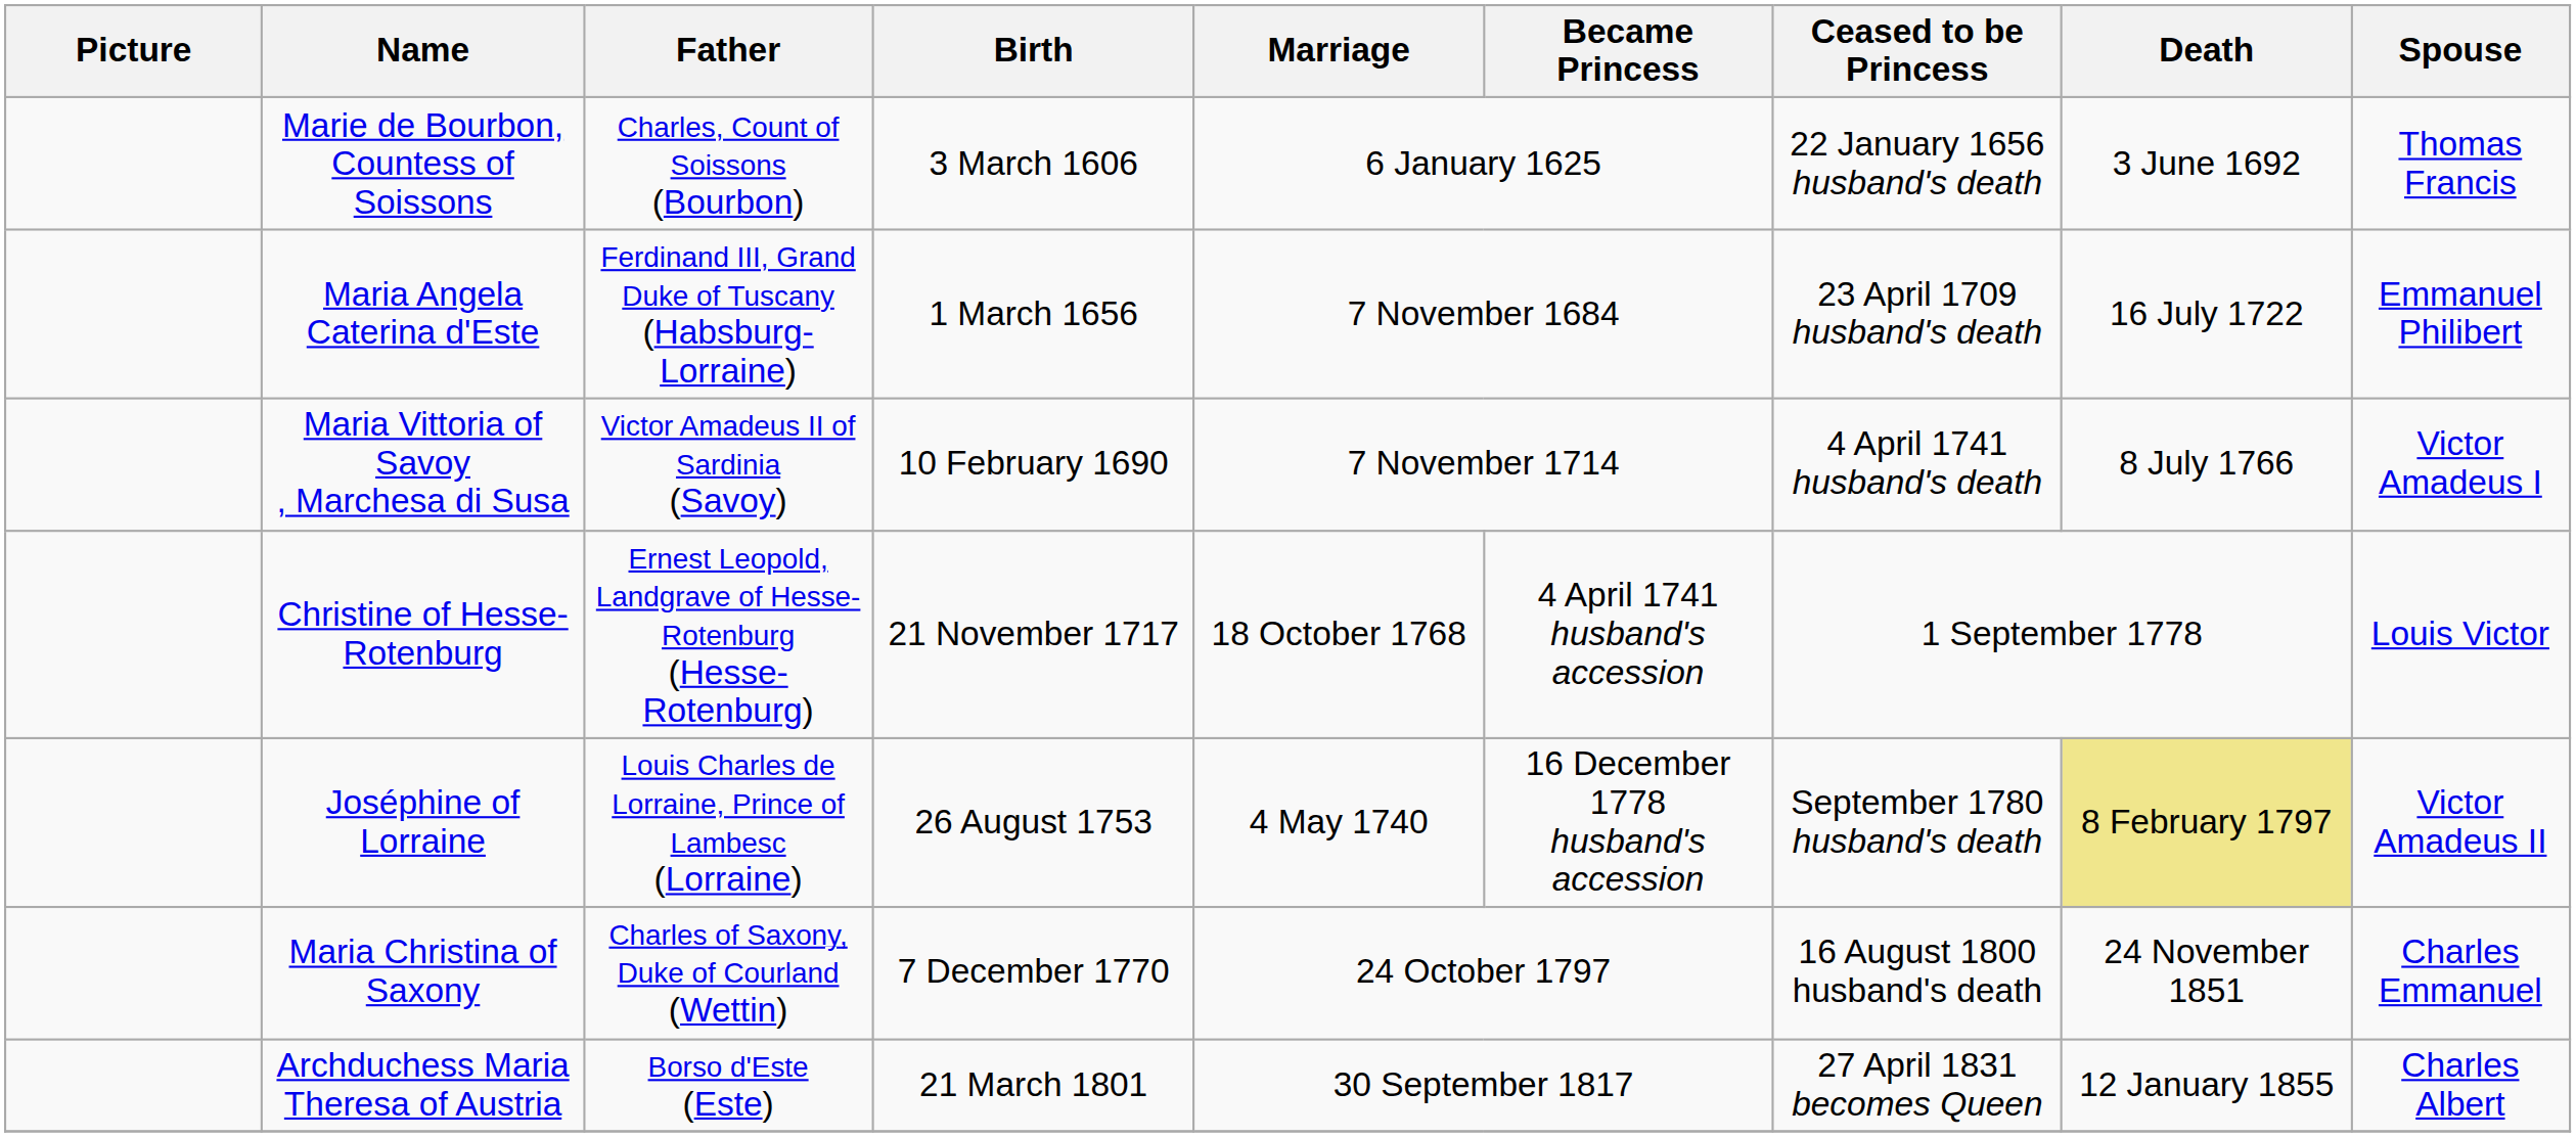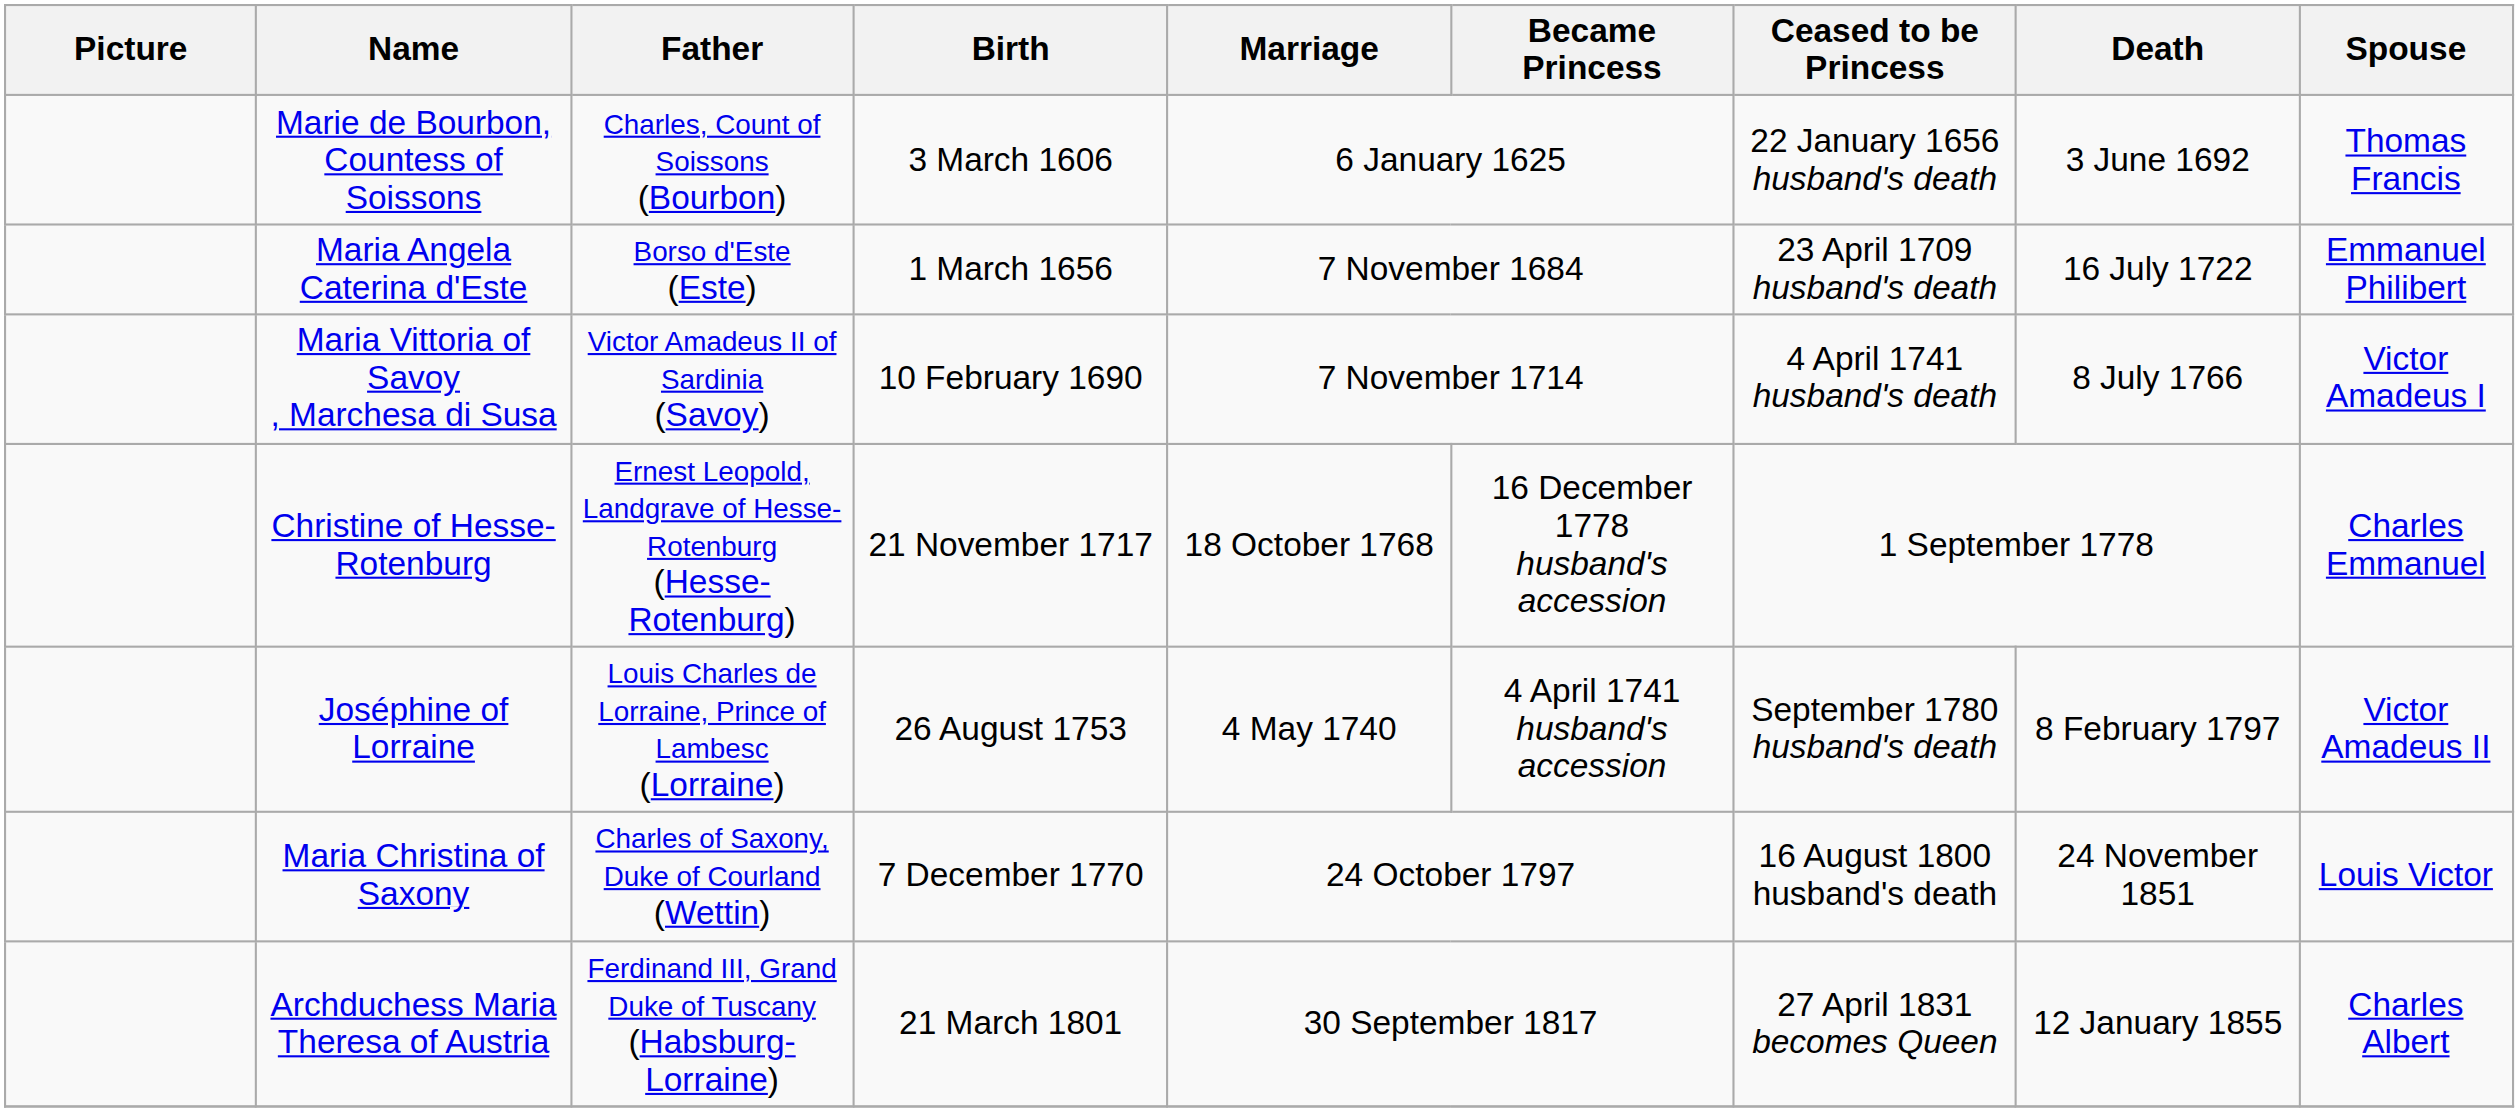 <table width=95% class="wikitable">
 <tr>
 <th width = "8%">Picture</th>
 <th width = "10%">Name</th>
 <th width = "9%">Father</th>
 <th width = "10%">Birth</th>
 <th width = "9%">Marriage</th>
 <th width = "9%">Became Princess</th>
 <th width = "9%">Ceased to be Princess</th>
 <th width = "9%">Death</th>
 <th width = "6%">Spouse</th>
 </tr>
 <tr>
 <td align="center"></td>
 <td align="center"><a href='#'>Marie de Bourbon,<br> Countess of Soissons</a></td>
 <td align="center"><small><a href='#'>Charles, Count of Soissons</a></small><br> (<a href='#'>Bourbon</a>)</td>
 <td align="center">3 March 1606</td>
 <td align="center" colspan="2">6 January 1625</td>
 <td align="center">22 January 1656<br><em>husband's death</em></td>
 <td align="center">3 June 1692</td>
 <td align="center"><a href='#'>Thomas Francis</a></td>
 </tr>
 <tr>
 <td align="center"></td>
 <td align="center"><a href='#'>Maria Angela Caterina d'Este</a></td>
-<td align="center"><small><a href='#'>Ferdinand III, Grand Duke of Tuscany</a></small><br> (<a href='#'>Habsburg-Lorraine</a>)</td>
+<td align="center"><small><a href='#'>Borso d'Este</a></small><br> (<a href='#'>Este</a>)</td>
 <td align="center">1 March 1656</td>
 <td align="center" colspan="2">7 November 1684</td>
 <td align="center">23 April 1709<br><em>husband's death</em></td>
 <td align="center">16 July 1722</td>
 <td align="center"><a href='#'>Emmanuel Philibert</a></td>
 </tr>
 <tr>
 <td align="center"></td>
 <td align="center"><a href='#'>Maria Vittoria of Savoy<br>, Marchesa di Susa</a></td>
 <td align="center"><small><a href='#'>Victor Amadeus II of Sardinia</a></small><br> (<a href='#'>Savoy</a>)</td>
 <td align="center">10 February 1690</td>
 <td align="center" colspan="2">7 November 1714</td>
 <td align="center">4 April 1741<br><em>husband's death</em></td>
 <td align="center">8 July 1766</td>
 <td align="center"><a href='#'>Victor Amadeus I</a></td>
 </tr>
 <tr>
 <td align="center"></td>
 <td align="center"><a href='#'>Christine of Hesse-Rotenburg</a></td>
 <td align="center"><small><a href='#'>Ernest Leopold, Landgrave of Hesse-Rotenburg</a></small><br> (<a href='#'>Hesse-Rotenburg</a>)</td>
 <td align="center">21 November 1717</td>
 <td align="center">18 October 1768</td>
-<td align="center">4 April 1741<br><em>husband's accession</em></td>
+<td align="center">16 December 1778<br><em>husband's accession</em></td>
 <td align="center" colspan="2">1 September 1778</td>
-<td align="center"><a href='#'>Louis Victor</a></td>
+<td align="center"><a href='#'>Charles Emmanuel</a></td>
 </tr>
 <tr>
 <td align="center"></td>
 <td align="center"><a href='#'>Joséphine of Lorraine</a></td>
 <td align="center"><small><a href='#'>Louis Charles de Lorraine, Prince of Lambesc</a></small><br> (<a href='#'>Lorraine</a>)</td>
 <td align="center">26 August 1753</td>
 <td align="center">4 May 1740</td>
-<td align="center">16 December 1778<br><em>husband's accession</em></td>
+<td align="center">4 April 1741<br><em>husband's accession</em></td>
 <td align="center">September 1780<br><em>husband's death</em></td>
-<td align="center" style="background: khaki;">8 February 1797</td>
+<td align="center">8 February 1797</td>
 <td align="center"><a href='#'>Victor Amadeus II</a></td>
 </tr>
 <tr>
 <td align="center"></td>
 <td align="center"><a href='#'>Maria Christina of Saxony</a></td>
 <td align="center"><small><a href='#'>Charles of Saxony, Duke of Courland</a></small><br> (<a href='#'>Wettin</a>)</td>
 <td align="center">7 December 1770</td>
 <td align="center" colspan="2">24 October 1797</td>
 <td align="center">16 August 1800<br>husband's death</td>
 <td align="center">24 November 1851</td>
-<td align="center"><a href='#'>Charles Emmanuel</a></td>
+<td align="center"><a href='#'>Louis Victor</a></td>
 </tr>
 <tr>
 <td align="center"></td>
 <td align="center"><a href='#'>Archduchess Maria Theresa of Austria</a></td>
-<td align="center"><small><a href='#'>Borso d'Este</a></small><br> (<a href='#'>Este</a>)</td>
+<td align="center"><small><a href='#'>Ferdinand III, Grand Duke of Tuscany</a></small><br> (<a href='#'>Habsburg-Lorraine</a>)</td>
 <td align="center">21 March 1801</td>
 <td align="center" colspan="2">30 September 1817</td>
 <td align="center">27 April 1831<br><em>becomes Queen</em></td>
 <td align="center">12 January 1855</td>
 <td align="center"><a href='#'>Charles Albert</a></td>
 </tr>
 <tr>
 </tr>
 </table>
